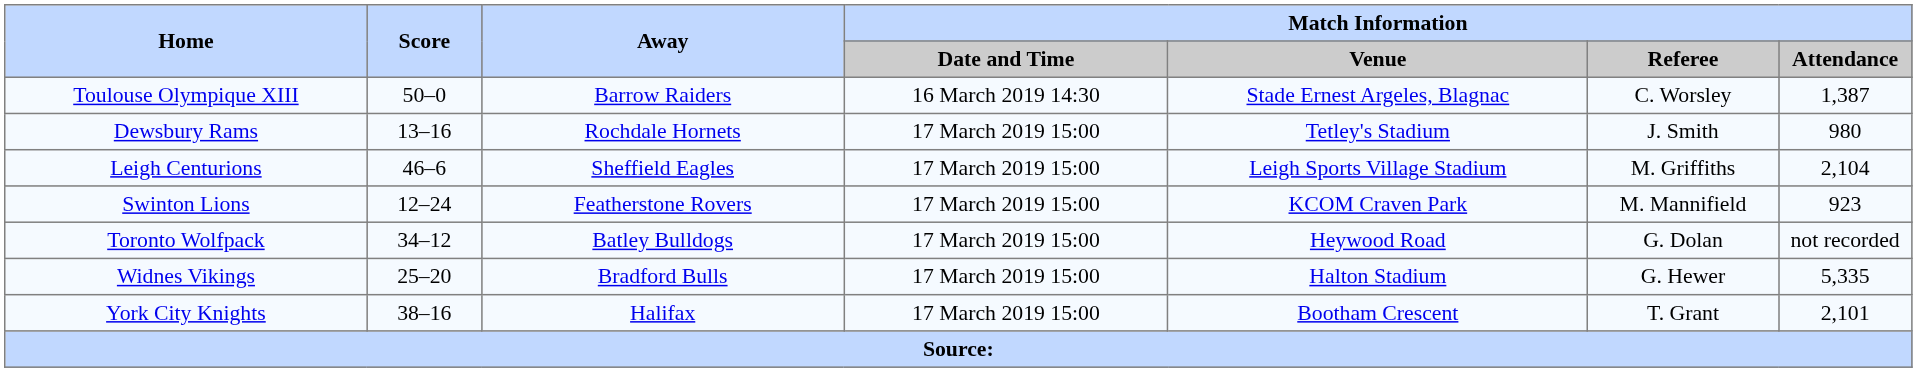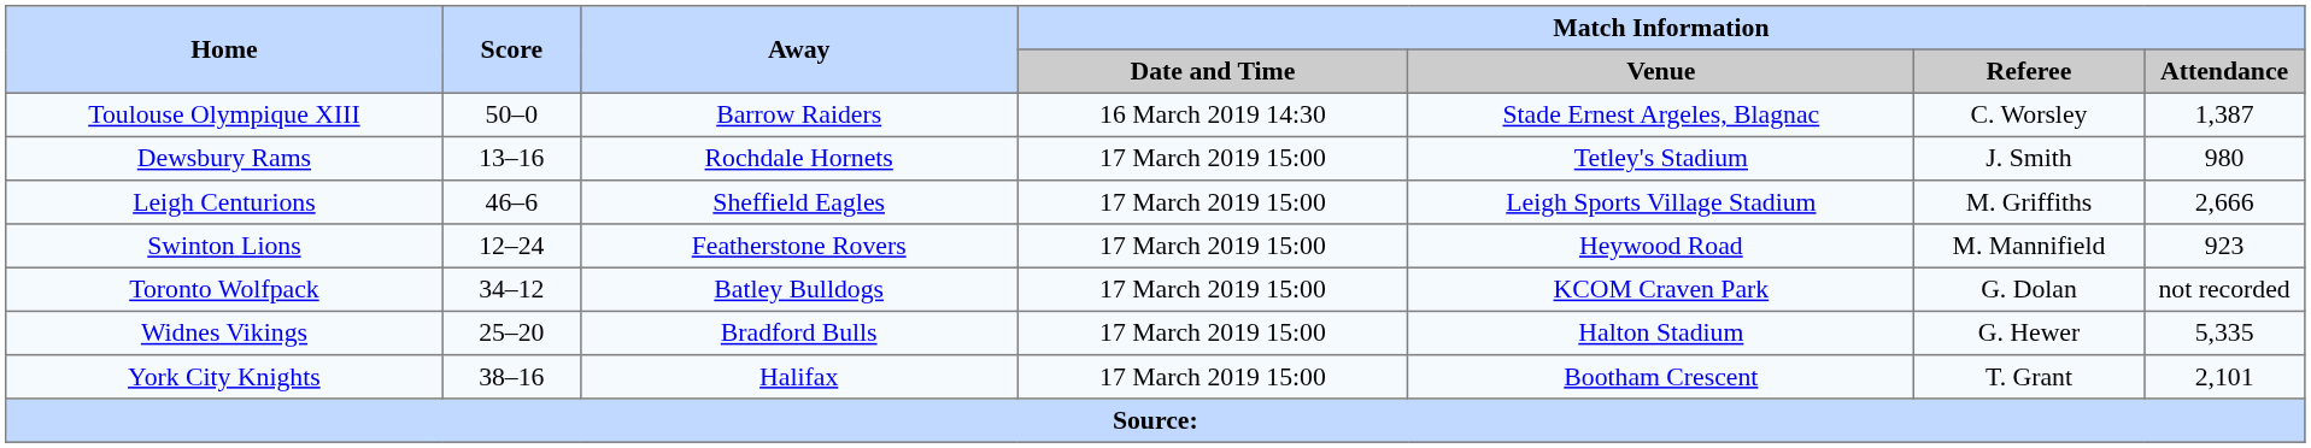 <table border=1 style="border-collapse:collapse; font-size:90%; text-align:center;" cellpadding=3 cellspacing=0 width=100%>
 <tr bgcolor="#c1d8ff">
 <th rowspan="2" width="19%">Home</th>
 <th rowspan="2" width="6%">Score</th>
 <th rowspan="2" width="19%">Away</th>
 <th colspan="4">Match Information</th>
 </tr>
 <tr bgcolor="#cccccc">
 <th width="17%">Date and Time</th>
 <th width="22%">Venue</th>
 <th width="10%">Referee</th>
 <th width="7%">Attendance</th>
 </tr>
 <tr bgcolor="#f5faff">
 <td> <a href='#'>Toulouse Olympique XIII</a></td>
 <td>50–0</td>
 <td> <a href='#'>Barrow Raiders</a></td>
 <td>16 March 2019 14:30</td>
 <td><a href='#'>Stade Ernest Argeles, Blagnac</a></td>
 <td>C. Worsley</td>
 <td>1,387</td>
 </tr>
 <tr bgcolor="#f5faff">
 <td> <a href='#'>Dewsbury Rams</a></td>
 <td>13–16</td>
 <td> <a href='#'>Rochdale Hornets</a></td>
 <td>17 March 2019 15:00</td>
 <td><a href='#'>Tetley's Stadium</a></td>
 <td>J. Smith</td>
 <td>980</td>
 </tr>
 <tr bgcolor="#f5faff">
 <td> <a href='#'>Leigh Centurions</a></td>
 <td>46–6</td>
 <td> <a href='#'>Sheffield Eagles</a></td>
 <td>17 March 2019 15:00</td>
 <td><a href='#'>Leigh Sports Village Stadium</a></td>
 <td>M. Griffiths</td>
-<td>2,104</td>
+<td>2,666</td>
 </tr>
 <tr bgcolor="#f5faff">
 <td> <a href='#'>Swinton Lions</a></td>
 <td>12–24</td>
 <td> <a href='#'>Featherstone Rovers</a></td>
 <td>17 March 2019 15:00</td>
-<td><a href='#'>KCOM Craven Park</a></td>
+<td><a href='#'>Heywood Road</a></td>
 <td>M. Mannifield</td>
 <td>923</td>
 </tr>
 <tr bgcolor="#f5faff">
 <td> <a href='#'>Toronto Wolfpack</a></td>
 <td>34–12</td>
 <td> <a href='#'>Batley Bulldogs</a></td>
 <td>17 March 2019 15:00</td>
-<td><a href='#'>Heywood Road</a></td>
+<td><a href='#'>KCOM Craven Park</a></td>
 <td>G. Dolan</td>
 <td>not recorded</td>
 </tr>
 <tr bgcolor="#f5faff">
 <td> <a href='#'>Widnes Vikings</a></td>
 <td>25–20</td>
 <td> <a href='#'>Bradford Bulls</a></td>
 <td>17 March 2019 15:00</td>
 <td><a href='#'>Halton Stadium</a></td>
 <td>G. Hewer</td>
 <td>5,335</td>
 </tr>
 <tr bgcolor="#f5faff">
 <td> <a href='#'>York City Knights</a></td>
 <td>38–16</td>
 <td> <a href='#'>Halifax</a></td>
 <td>17 March 2019 15:00</td>
 <td><a href='#'>Bootham Crescent</a></td>
 <td>T. Grant</td>
 <td>2,101</td>
 </tr>
 <tr bgcolor="#c1d8ff">
 <th colspan="7">Source:</th>
 </tr>
 </table>
